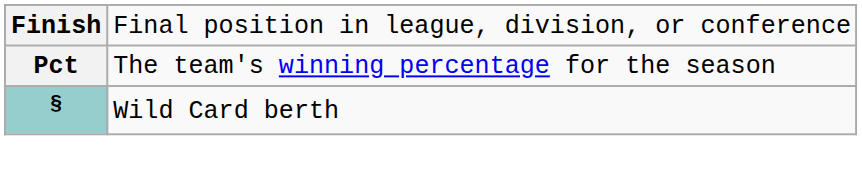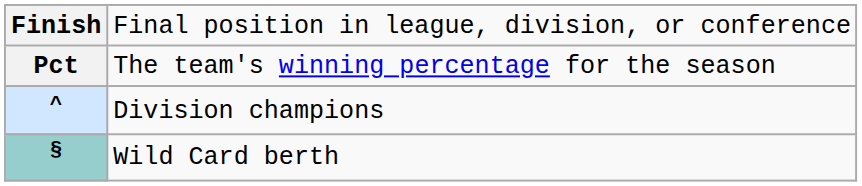 <table class="wikitable">
 <tr>
 <th scope="row">Finish</th>
 <td>Final position in league, division, or conference</td>
 </tr>
 <tr>
 <th scope="row">Pct</th>
 <td>The team's <a href='#'>winning percentage</a> for the season</td>
 </tr>
 <tr>
+<th scope="row" style="background-color: #D0E7FF;"><sup>^</sup></th>
+<td>Division champions</td>
+</tr>
+<tr>
 <th scope="row" style="background-color: #96CDCD;"><sup>§</sup></th>
 <td>Wild Card berth</td>
 </tr>
 </table>
